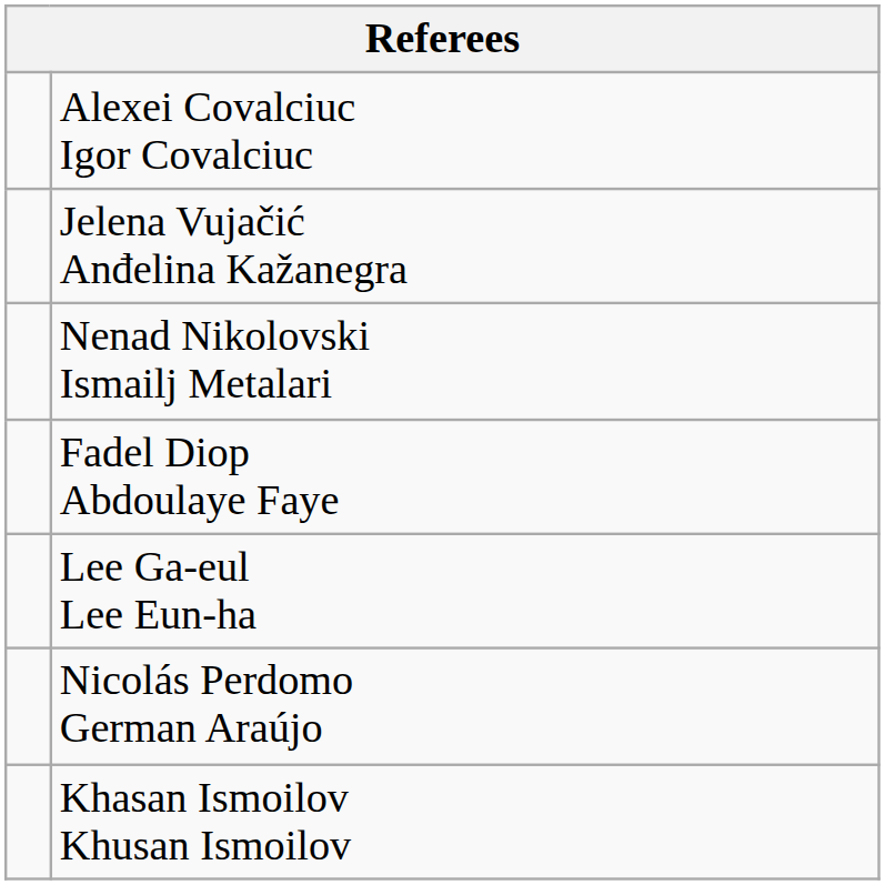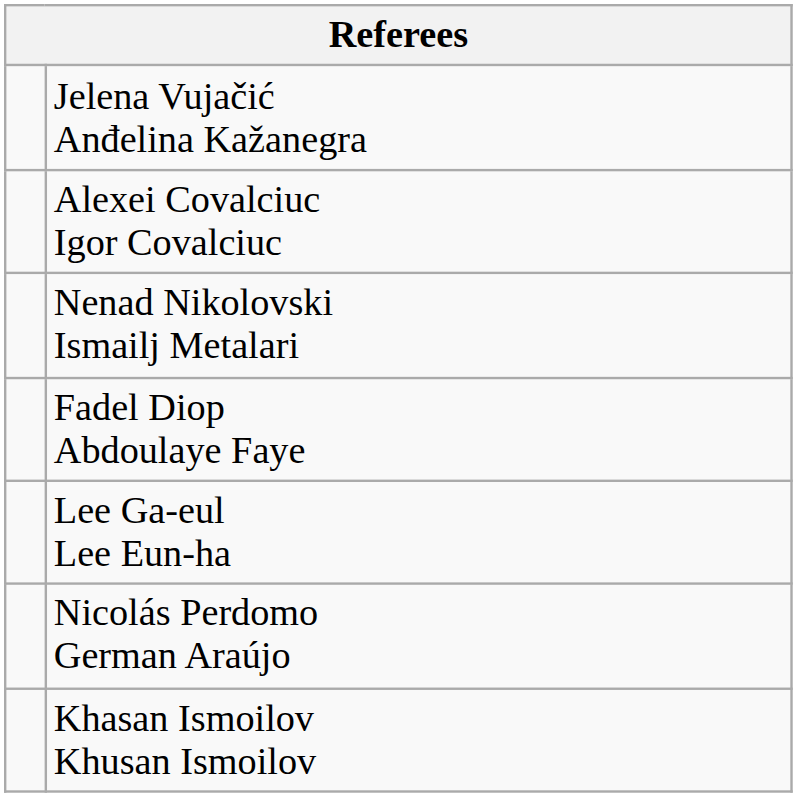 <table class="wikitable" style="width: 330px;">
 <tr>
 <th colspan="2">Referees</th>
 </tr>
 <tr>
 <td></td>
-<td>Alexei Covalciuc<br>Igor Covalciuc</td>
+<td>Jelena Vujačić<br>Anđelina Kažanegra</td>
 </tr>
 <tr>
 <td></td>
-<td>Jelena Vujačić<br>Anđelina Kažanegra</td>
+<td>Alexei Covalciuc<br>Igor Covalciuc</td>
 </tr>
 <tr>
 <td></td>
 <td>Nenad Nikolovski<br>Ismailj Metalari</td>
 </tr>
 <tr>
 <td></td>
 <td>Fadel Diop<br>Abdoulaye Faye</td>
 </tr>
 <tr>
 <td></td>
 <td>Lee Ga-eul<br>Lee Eun-ha</td>
 </tr>
 <tr>
 <td></td>
 <td>Nicolás Perdomo<br>German Araújo</td>
 </tr>
 <tr>
 <td></td>
 <td>Khasan Ismoilov<br>Khusan Ismoilov</td>
 </tr>
 </table>
